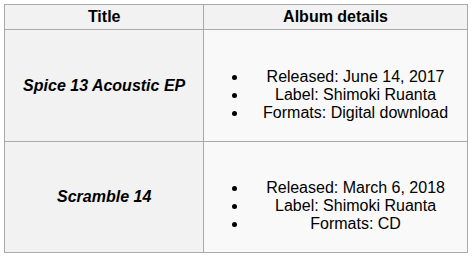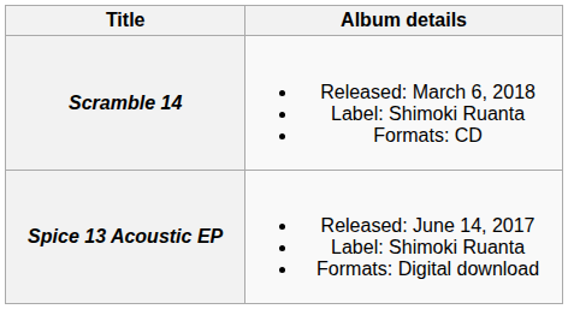 <table class="wikitable plainrowheaders" style="text-align:center;">
 <tr>
 <th style="width:12em;">Title</th>
 <th style="width:16em;">Album details</th>
 </tr>
 <tr>
+<th scope="row"><em>Scramble 14</em></th>
+<td><br><ul><li>Released: March 6, 2018</li><li>Label: Shimoki Ruanta</li><li>Formats: CD</li></ul></td>
+</tr>
+<tr>
 <th scope="row"><em>Spice 13 Acoustic EP</em> </th>
 <td><br><ul><li>Released: June 14, 2017</li><li>Label: Shimoki Ruanta</li><li>Formats: Digital download</li></ul></td>
 </tr>
-<tr>
-<th scope="row"><em>Scramble 14</em></th>
-<td><br><ul><li>Released: March 6, 2018</li><li>Label: Shimoki Ruanta</li><li>Formats: CD</li></ul></td>
-</tr>
 </table>
